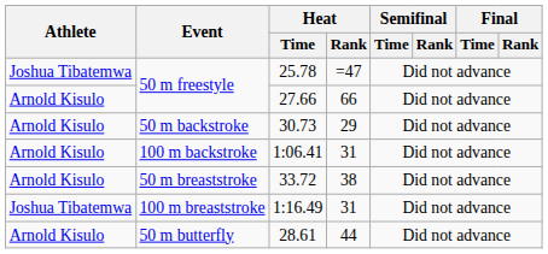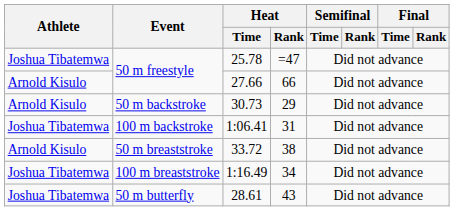 <table class=wikitable style=font-size:90%>
 <tr>
 <th rowspan=2>Athlete</th>
 <th rowspan=2>Event</th>
 <th colspan=2>Heat</th>
 <th colspan=2>Semifinal</th>
 <th colspan=2>Final</th>
 </tr>
 <tr style=font-size:95%>
 <th>Time</th>
 <th>Rank</th>
 <th>Time</th>
 <th>Rank</th>
 <th>Time</th>
 <th>Rank</th>
 </tr>
 <tr align=center>
 <td align=left><a href='#'>Joshua Tibatemwa</a></td>
 <td align=left rowspan=2><a href='#'>50 m freestyle</a></td>
 <td>25.78</td>
 <td>=47</td>
 <td colspan=4>Did not advance</td>
 </tr>
 <tr align=center>
 <td align=left><a href='#'>Arnold Kisulo</a></td>
 <td>27.66</td>
 <td>66</td>
 <td colspan=4>Did not advance</td>
 </tr>
 <tr align=center>
 <td align=left><a href='#'>Arnold Kisulo</a></td>
 <td align=left><a href='#'>50 m backstroke</a></td>
 <td>30.73</td>
 <td>29</td>
 <td colspan=4>Did not advance</td>
 </tr>
 <tr align=center>
-<td align=left><a href='#'>Arnold Kisulo</a></td>
+<td align=left><a href='#'>Joshua Tibatemwa</a></td>
 <td align=left><a href='#'>100 m backstroke</a></td>
 <td>1:06.41</td>
 <td>31</td>
 <td colspan=4>Did not advance</td>
 </tr>
 <tr align=center>
 <td align=left><a href='#'>Arnold Kisulo</a></td>
 <td align=left><a href='#'>50 m breaststroke</a></td>
 <td>33.72</td>
 <td>38</td>
 <td colspan=4>Did not advance</td>
 </tr>
 <tr align=center>
 <td align=left><a href='#'>Joshua Tibatemwa</a></td>
 <td align=left><a href='#'>100 m breaststroke</a></td>
 <td>1:16.49</td>
-<td>31</td>
+<td>34</td>
 <td colspan=4>Did not advance</td>
 </tr>
 <tr align=center>
-<td align=left><a href='#'>Arnold Kisulo</a></td>
+<td align=left><a href='#'>Joshua Tibatemwa</a></td>
 <td align=left><a href='#'>50 m butterfly</a></td>
 <td>28.61</td>
-<td>44</td>
+<td>43</td>
 <td colspan=4>Did not advance</td>
 </tr>
 </table>
